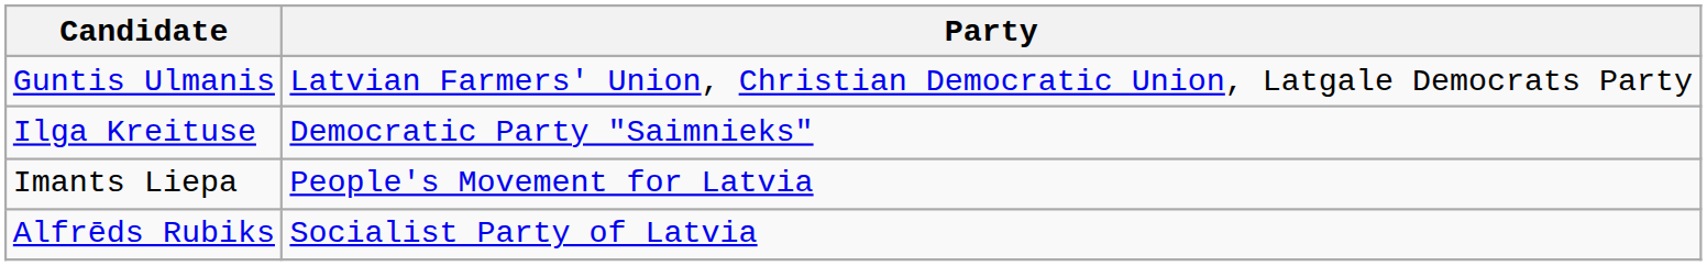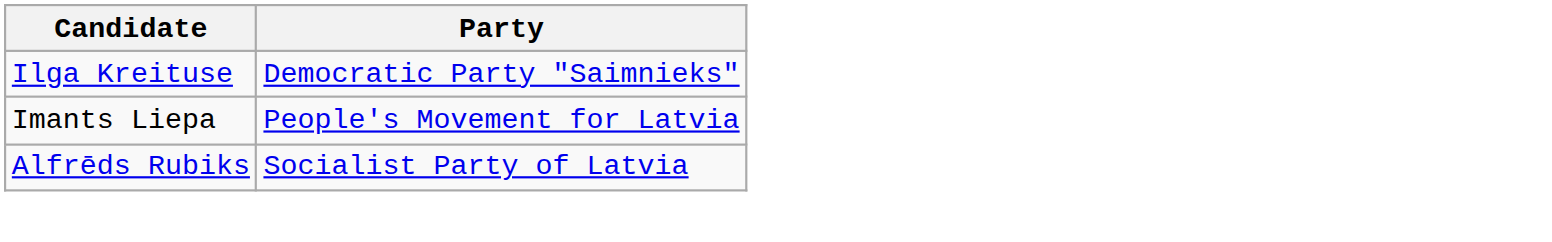 <table class="wikitable" style="text-align: left;">
 <tr>
 <th>Candidate</th>
 <th>Party</th>
-</tr>
-<tr>
-<td><a href='#'>Guntis Ulmanis</a></td>
-<td><a href='#'>Latvian Farmers' Union</a>, <a href='#'>Christian Democratic Union</a>, Latgale Democrats Party</td>
 </tr>
 <tr>
 <td><a href='#'>Ilga Kreituse</a></td>
 <td><a href='#'>Democratic Party "Saimnieks"</a></td>
 </tr>
 <tr>
 <td>Imants Liepa</td>
 <td><a href='#'>People's Movement for Latvia</a></td>
 </tr>
 <tr>
 <td><a href='#'>Alfrēds Rubiks</a></td>
 <td><a href='#'>Socialist Party of Latvia</a></td>
 </tr>
 </table>
